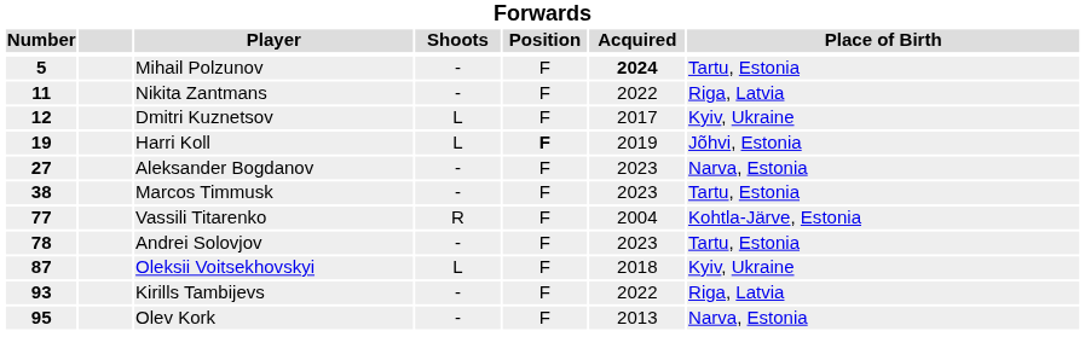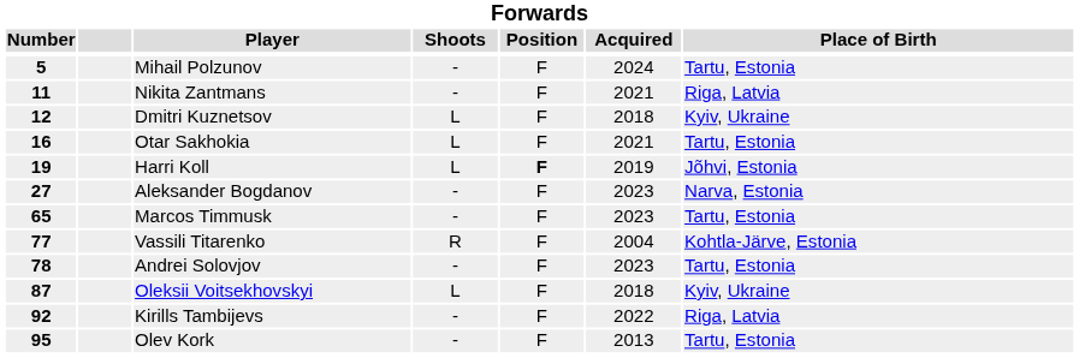 <table width=75%>
 <tr>
 <th colspan=7><big>Forwards</big></th>
 </tr>
 <tr bgcolor="#dddddd">
 <th width=5%>Number</th>
 <th width=5%></th>
 <th !width=15%>Player</th>
 <th width=8%>Shoots</th>
 <th width=8%>Position</th>
 <th width=9%>Acquired</th>
 <th width=37%>Place of Birth</th>
 </tr>
 <tr>
 </tr>
 <tr bgcolor="#eeeeee">
 <td align=center><strong>5</strong></td>
 <td align=center></td>
 <td>Mihail Polzunov</td>
 <td align=center>-</td>
 <td align=center>F</td>
-<td align=center><strong>2024</strong></td>
+<td align=center>2024</td>
 <td><a href='#'>Tartu</a>, <a href='#'>Estonia</a></td>
 </tr>
 <tr bgcolor="#eeeeee">
 <td align=center><strong>11</strong></td>
 <td align=center></td>
 <td>Nikita Zantmans</td>
 <td align=center>-</td>
 <td align=center>F</td>
-<td align=center>2022</td>
+<td align=center>2021</td>
 <td><a href='#'>Riga</a>, <a href='#'>Latvia</a></td>
 </tr>
 <tr bgcolor="#eeeeee">
 <td align=center><strong>12</strong></td>
 <td align=center></td>
 <td>Dmitri Kuznetsov</td>
 <td align=center>L</td>
 <td align=center>F</td>
-<td align=center>2017</td>
+<td align=center>2018</td>
 <td><a href='#'>Kyiv</a>, <a href='#'>Ukraine</a></td>
+</tr>
+<tr bgcolor="#eeeeee">
+<td align=center><strong>16</strong></td>
+<td align=center></td>
+<td>Otar Sakhokia</td>
+<td align=center>L</td>
+<td align=center>F</td>
+<td align=center>2021</td>
+<td><a href='#'>Tartu</a>, <a href='#'>Estonia</a></td>
 </tr>
 <tr bgcolor="#eeeeee">
 <td align=center><strong>19</strong></td>
 <td align=center></td>
 <td>Harri Koll</td>
 <td align=center>L</td>
 <td align=center><strong>F</strong></td>
 <td align=center>2019</td>
 <td><a href='#'>Jõhvi</a>, <a href='#'>Estonia</a></td>
 </tr>
 <tr bgcolor="#eeeeee">
 <td align=center><strong>27</strong></td>
 <td align=center></td>
 <td>Aleksander Bogdanov</td>
 <td align=center>-</td>
 <td align=center>F</td>
 <td align=center>2023</td>
 <td><a href='#'>Narva</a>, <a href='#'>Estonia</a></td>
 </tr>
 <tr bgcolor="#eeeeee">
-<td align=center><strong>38</strong></td>
+<td align=center><strong>65</strong></td>
 <td align=center></td>
 <td>Marcos Timmusk</td>
 <td align=center>-</td>
 <td align=center>F</td>
 <td align=center>2023</td>
 <td><a href='#'>Tartu</a>, <a href='#'>Estonia</a></td>
 </tr>
 <tr bgcolor="#eeeeee">
 <td align=center><strong>77</strong></td>
 <td align=center></td>
 <td>Vassili Titarenko</td>
 <td align=center>R</td>
 <td align=center>F</td>
 <td align=center>2004</td>
 <td><a href='#'>Kohtla-Järve</a>, <a href='#'>Estonia</a></td>
 </tr>
 <tr bgcolor="#eeeeee">
 <td align=center><strong>78</strong></td>
 <td align=center></td>
 <td>Andrei Solovjov</td>
 <td align=center>-</td>
 <td align=center>F</td>
 <td align=center>2023</td>
 <td><a href='#'>Tartu</a>, <a href='#'>Estonia</a></td>
 </tr>
 <tr bgcolor="#eeeeee">
 <td align=center><strong>87</strong></td>
 <td align=center></td>
 <td><a href='#'>Oleksii Voitsekhovskyi</a></td>
 <td align=center>L</td>
 <td align=center>F</td>
 <td align=center>2018</td>
 <td><a href='#'>Kyiv</a>, <a href='#'>Ukraine</a></td>
 </tr>
 <tr bgcolor="#eeeeee">
-<td align=center><strong>93</strong></td>
+<td align=center><strong>92</strong></td>
 <td align=center></td>
 <td>Kirills Tambijevs</td>
 <td align=center>-</td>
 <td align=center>F</td>
 <td align=center>2022</td>
 <td><a href='#'>Riga</a>, <a href='#'>Latvia</a></td>
 </tr>
 <tr bgcolor="#eeeeee">
 <td align=center><strong>95</strong></td>
 <td align=center></td>
 <td>Olev Kork</td>
 <td align=center>-</td>
 <td align=center>F</td>
 <td align=center>2013</td>
-<td><a href='#'>Narva</a>, <a href='#'>Estonia</a></td>
+<td><a href='#'>Tartu</a>, <a href='#'>Estonia</a></td>
 </tr>
 </table>
